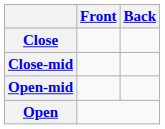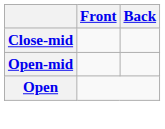 <table class="wikitable" style="text-align: center;">
 <tr>
 <th></th>
 <th><a href='#'>Front</a></th>
 <th><a href='#'>Back</a></th>
-</tr>
-<tr>
-<th><a href='#'>Close</a></th>
-<td></td>
-<td></td>
 </tr>
 <tr>
 <th><a href='#'>Close-mid</a></th>
 <td></td>
 <td></td>
 </tr>
 <tr>
 <th><a href='#'>Open-mid</a></th>
 <td></td>
 <td></td>
 </tr>
 <tr>
 <th><a href='#'>Open</a></th>
 <td colspan="2"></td>
 </tr>
 </table>
